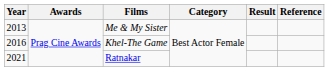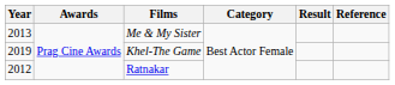 <table class="wikitable">
 <tr>
 <th>Year</th>
 <th>Awards</th>
 <th>Films</th>
 <th>Category</th>
 <th>Result</th>
 <th>Reference</th>
 </tr>
 <tr>
 <td>2013</td>
 <td rowspan="3"><a href='#'>Prag Cine Awards</a></td>
 <td><em>Me & My Sister</em></td>
 <td rowspan="3">Best Actor Female</td>
 <td></td>
 <td></td>
 </tr>
 <tr>
-<td>2016</td>
+<td>2019</td>
 <td><em>Khel-The Game</em></td>
 <td></td>
 <td></td>
 </tr>
 <tr>
-<td>2021</td>
+<td>2012</td>
 <td><a href='#'>Ratnakar</a></td>
 <td></td>
 <td></td>
 </tr>
 </table>
